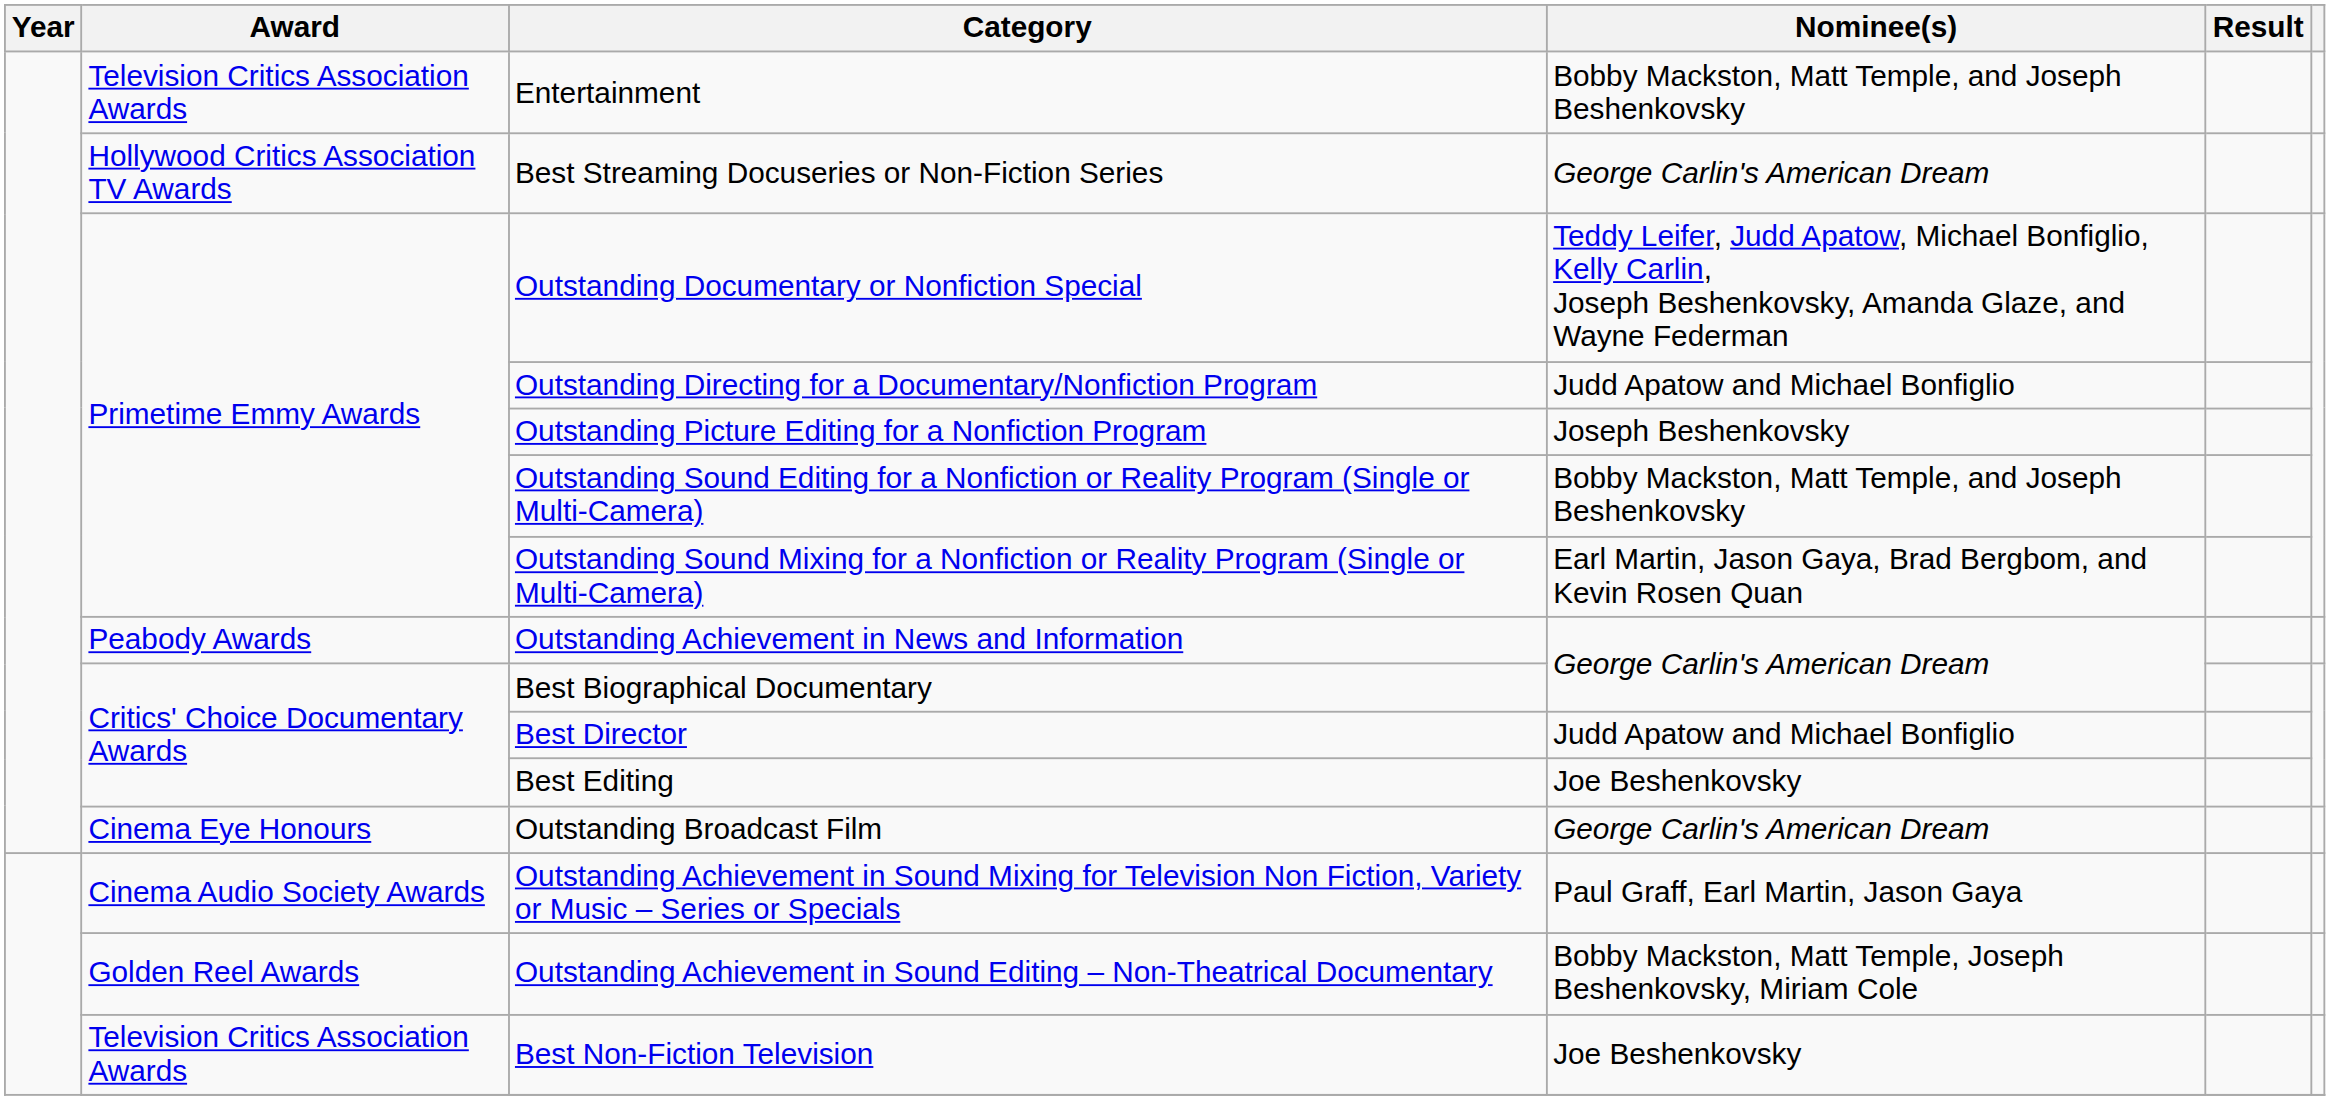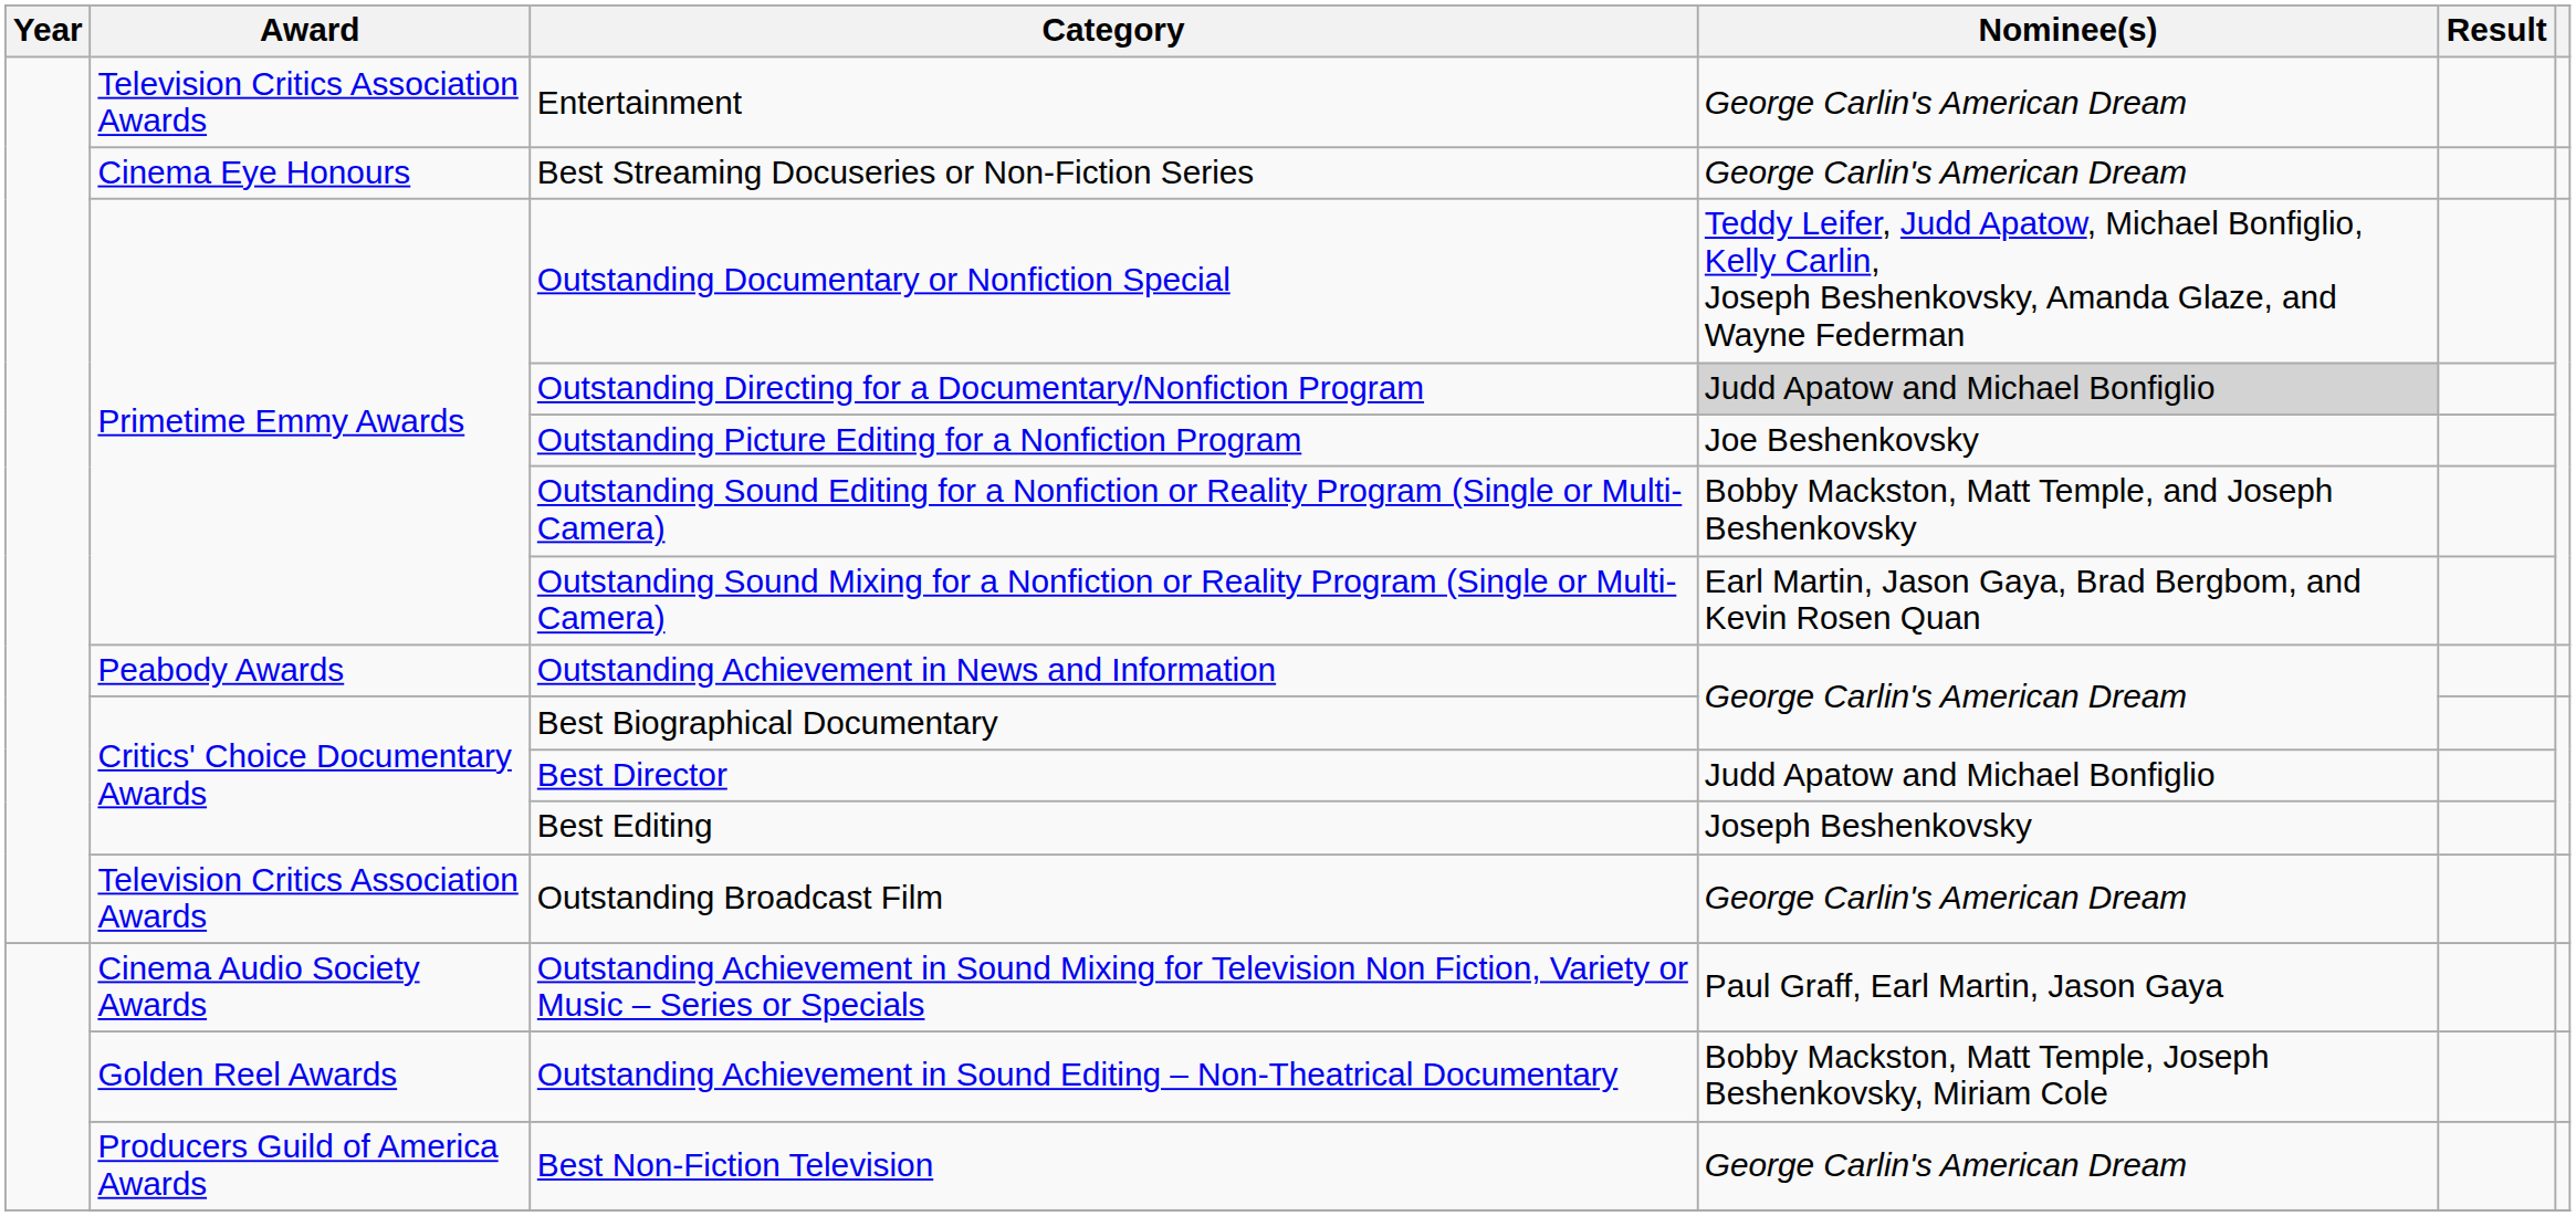 <table class="wikitable sortable plainrowheaders">
 <tr>
 <th>Year</th>
 <th>Award</th>
 <th>Category</th>
 <th>Nominee(s)</th>
 <th>Result</th>
 <th></th>
 </tr>
 <tr>
 <td rowspan="12"></td>
 <td><a href='#'>Television Critics Association Awards</a></td>
 <td>Entertainment</td>
-<td>Bobby Mackston, Matt Temple, and Joseph Beshenkovsky</td>
+<td><em>George Carlin's American Dream</em></td>
 <td></td>
 <td></td>
 </tr>
 <tr>
-<td><a href='#'>Hollywood Critics Association TV Awards</a></td>
+<td><a href='#'>Cinema Eye Honours</a></td>
 <td>Best Streaming Docuseries or Non-Fiction Series</td>
 <td><em>George Carlin's American Dream</em></td>
 <td></td>
 <td align="center"></td>
 </tr>
 <tr>
 <td rowspan="5"><a href='#'>Primetime Emmy Awards</a></td>
 <td><a href='#'>Outstanding Documentary or Nonfiction Special</a></td>
 <td><a href='#'>Teddy Leifer</a>, <a href='#'>Judd Apatow</a>, Michael Bonfiglio, <a href='#'>Kelly Carlin</a>, <br> Joseph Beshenkovsky, Amanda Glaze, and Wayne Federman</td>
 <td></td>
 <td align="center" rowspan="5"> <br> </td>
 </tr>
 <tr>
 <td><a href='#'>Outstanding Directing for a Documentary/Nonfiction Program</a></td>
-<td>Judd Apatow and Michael Bonfiglio</td>
+<td style="background: lightgrey;">Judd Apatow and Michael Bonfiglio</td>
 <td></td>
 </tr>
 <tr>
 <td><a href='#'>Outstanding Picture Editing for a Nonfiction Program</a></td>
-<td>Joseph Beshenkovsky</td>
+<td>Joe Beshenkovsky</td>
 <td></td>
 </tr>
 <tr>
 <td><a href='#'>Outstanding Sound Editing for a Nonfiction or Reality Program (Single or Multi-Camera)</a></td>
 <td>Bobby Mackston, Matt Temple, and Joseph Beshenkovsky</td>
 <td></td>
 </tr>
 <tr>
 <td><a href='#'>Outstanding Sound Mixing for a Nonfiction or Reality Program (Single or Multi-Camera)</a></td>
 <td>Earl Martin, Jason Gaya, Brad Bergbom, and Kevin Rosen Quan</td>
 <td></td>
 </tr>
 <tr>
 <td><a href='#'>Peabody Awards</a></td>
 <td><a href='#'>Outstanding Achievement in News and Information</a></td>
 <td rowspan="2"><em>George Carlin's American Dream</em></td>
 <td></td>
 <td align="center"></td>
 </tr>
 <tr>
 <td rowspan="3"><a href='#'>Critics' Choice Documentary Awards</a></td>
 <td>Best Biographical Documentary</td>
 <td></td>
 <td align="center" rowspan="3"></td>
 </tr>
 <tr>
 <td><a href='#'>Best Director</a></td>
 <td>Judd Apatow and Michael Bonfiglio</td>
 <td></td>
 </tr>
 <tr>
 <td>Best Editing</td>
-<td>Joe Beshenkovsky</td>
+<td>Joseph Beshenkovsky</td>
 <td></td>
 </tr>
 <tr>
-<td><a href='#'>Cinema Eye Honours</a></td>
+<td><a href='#'>Television Critics Association Awards</a></td>
 <td>Outstanding Broadcast Film</td>
 <td><em>George Carlin's American Dream</em></td>
 <td></td>
 <td align="center"></td>
 </tr>
 <tr>
 <td rowspan="4"></td>
 <td><a href='#'>Cinema Audio Society Awards</a></td>
 <td><a href='#'>Outstanding Achievement in Sound Mixing for Television Non Fiction, Variety or Music – Series or Specials</a></td>
 <td>Paul Graff, Earl Martin, Jason Gaya </td>
 <td></td>
 <td align="center"></td>
 </tr>
 <tr>
 <td><a href='#'>Golden Reel Awards</a></td>
 <td><a href='#'>Outstanding Achievement in Sound Editing – Non-Theatrical Documentary</a></td>
 <td>Bobby Mackston, Matt Temple, Joseph Beshenkovsky, Miriam Cole</td>
 <td></td>
 <td style="text-align:center;"></td>
 </tr>
 <tr>
-<td><a href='#'>Television Critics Association Awards</a></td>
+<td><a href='#'>Producers Guild of America Awards</a></td>
 <td><a href='#'>Best Non-Fiction Television</a></td>
-<td>Joe Beshenkovsky</td>
+<td><em>George Carlin's American Dream</em></td>
 <td></td>
 <td align="center"></td>
 </tr>
 <tr>
 </tr>
 </table>
